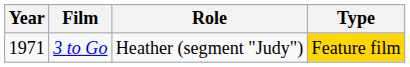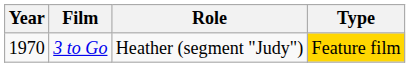 <table class="wikitable sortable">
 <tr>
 <th>Year</th>
 <th>Film</th>
 <th>Role</th>
 <th class="unsortable">Type</th>
 </tr>
 <tr>
-<td>1971</td>
+<td>1970</td>
 <td><em><a href='#'>3 to Go</a></em></td>
 <td>Heather (segment "Judy")</td>
 <td style="background: gold;">Feature film</td>
 </tr>
 </table>
